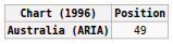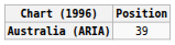 <table class="wikitable plainrowheaders" style="text-align:center">
 <tr>
 <th>Chart (1996)</th>
 <th>Position</th>
 </tr>
 <tr>
 <th scope="row">Australia (ARIA)</th>
-<td>49</td>
+<td>39</td>
 </tr>
 </table>
